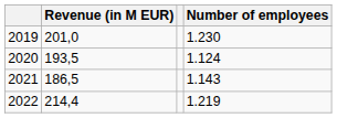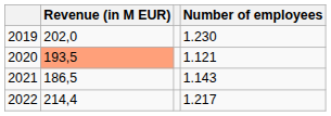 <table class="wikitable">
 <tr>
 <th></th>
 <th>Revenue (in M EUR)</th>
 <th></th>
 <th>Number of employees</th>
 </tr>
 <tr>
 <td>2019</td>
-<td>201,0</td>
+<td>202,0</td>
 <td></td>
 <td>1.230</td>
 </tr>
 <tr>
 <td>2020</td>
-<td>193,5</td>
+<td style="background: lightsalmon;">193,5</td>
 <td></td>
-<td>1.124</td>
+<td>1.121</td>
 </tr>
 <tr>
 <td>2021</td>
 <td>186,5</td>
 <td></td>
 <td>1.143</td>
 </tr>
 <tr>
 <td>2022</td>
 <td>214,4</td>
 <td></td>
-<td>1.219</td>
+<td>1.217</td>
 </tr>
 </table>
